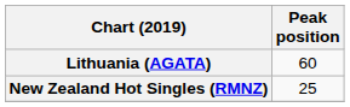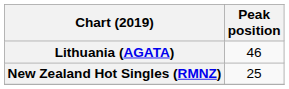 <table class="wikitable sortable plainrowheaders" style="text-align:center">
 <tr>
 <th scope="col">Chart (2019)</th>
 <th scope="col">Peak<br>position</th>
 </tr>
 <tr>
 <th scope="row">Lithuania (<a href='#'>AGATA</a>)</th>
-<td>60</td>
+<td>46</td>
 </tr>
 <tr>
 <th scope="row">New Zealand Hot Singles (<a href='#'>RMNZ</a>)</th>
 <td>25</td>
 </tr>
 <tr>
 </tr>
 </table>
